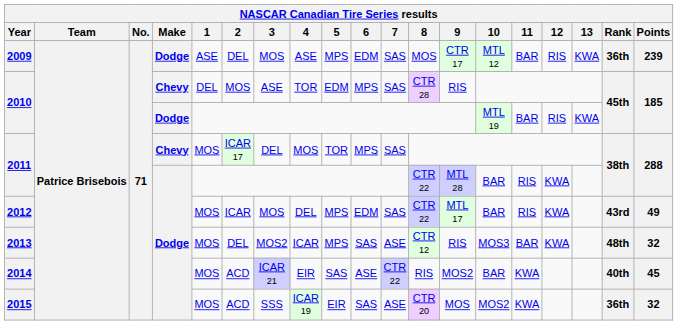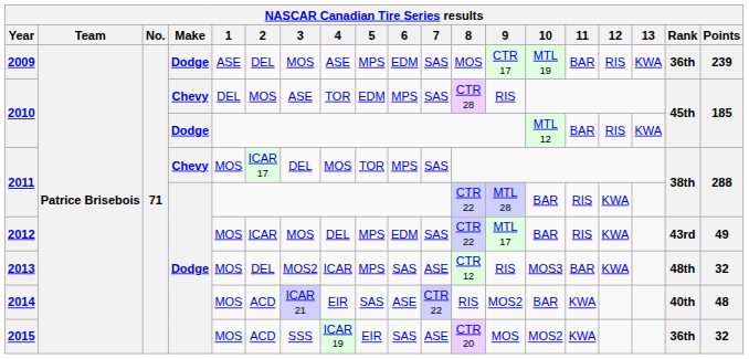 <table class="wikitable" style="text-align:center; font-size:80%">
 <tr>
 <th colspan=45><a href='#'>NASCAR Canadian Tire Series</a> results</th>
 </tr>
 <tr>
 <th>Year</th>
 <th>Team</th>
 <th>No.</th>
 <th>Make</th>
 <th>1</th>
 <th>2</th>
 <th>3</th>
 <th>4</th>
 <th>5</th>
 <th>6</th>
 <th>7</th>
 <th>8</th>
 <th>9</th>
 <th>10</th>
 <th>11</th>
 <th>12</th>
 <th>13</th>
 <th>Rank</th>
 <th>Points</th>
 </tr>
 <tr>
 <th><a href='#'>2009</a></th>
 <th rowspan=9>Patrice Brisebois</th>
 <th rowspan=9>71</th>
 <th><a href='#'>Dodge</a></th>
 <td><a href='#'>ASE</a></td>
 <td><a href='#'>DEL</a></td>
 <td><a href='#'>MOS</a></td>
 <td><a href='#'>ASE</a></td>
 <td><a href='#'>MPS</a></td>
 <td><a href='#'>EDM</a></td>
 <td><a href='#'>SAS</a></td>
 <td><a href='#'>MOS</a></td>
 <td style="background:#DFFFDF;"><a href='#'>CTR</a><br><small>17</small></td>
-<td style="background:#DFFFDF;"><a href='#'>MTL</a><br><small>12</small></td>
+<td style="background:#DFFFDF;"><a href='#'>MTL</a><br><small>19</small></td>
 <td><a href='#'>BAR</a></td>
 <td><a href='#'>RIS</a></td>
 <td><a href='#'>KWA</a></td>
 <th>36th</th>
 <th>239</th>
 </tr>
 <tr>
 <th rowspan=2><a href='#'>2010</a></th>
 <th><a href='#'>Chevy</a></th>
 <td><a href='#'>DEL</a></td>
 <td><a href='#'>MOS</a></td>
 <td><a href='#'>ASE</a></td>
 <td><a href='#'>TOR</a></td>
 <td><a href='#'>EDM</a></td>
 <td><a href='#'>MPS</a></td>
 <td><a href='#'>SAS</a></td>
 <td style="background:#EFCFFF;"><a href='#'>CTR</a><br><small>28</small></td>
 <td><a href='#'>RIS</a></td>
 <td colspan=4></td>
 <th rowspan=2>45th</th>
 <th rowspan=2>185</th>
 </tr>
 <tr>
 <th><a href='#'>Dodge</a></th>
 <td colspan=9></td>
-<td style="background:#DFFFDF;"><a href='#'>MTL</a><br><small>19</small></td>
+<td style="background:#DFFFDF;"><a href='#'>MTL</a><br><small>12</small></td>
 <td><a href='#'>BAR</a></td>
 <td><a href='#'>RIS</a></td>
 <td><a href='#'>KWA</a></td>
 </tr>
 <tr>
 <th rowspan=2><a href='#'>2011</a></th>
 <th><a href='#'>Chevy</a></th>
 <td><a href='#'>MOS</a></td>
 <td style="background:#DFFFDF;"><a href='#'>ICAR</a><br><small>17</small></td>
 <td><a href='#'>DEL</a></td>
 <td><a href='#'>MOS</a></td>
 <td><a href='#'>TOR</a></td>
 <td><a href='#'>MPS</a></td>
 <td><a href='#'>SAS</a></td>
 <td colspan=6></td>
 <th rowspan=2>38th</th>
 <th rowspan=2>288</th>
 </tr>
 <tr>
 <th rowspan=5><a href='#'>Dodge</a></th>
 <td colspan=7></td>
 <td style="background:#CFCFFF;"><a href='#'>CTR</a><br><small>22</small></td>
 <td style="background:#CFCFFF;"><a href='#'>MTL</a><br><small>28</small></td>
 <td><a href='#'>BAR</a></td>
 <td><a href='#'>RIS</a></td>
 <td><a href='#'>KWA</a></td>
 <td></td>
 </tr>
 <tr>
 <th><a href='#'>2012</a></th>
 <td><a href='#'>MOS</a></td>
 <td><a href='#'>ICAR</a></td>
 <td><a href='#'>MOS</a></td>
 <td><a href='#'>DEL</a></td>
 <td><a href='#'>MPS</a></td>
 <td><a href='#'>EDM</a></td>
 <td><a href='#'>SAS</a></td>
 <td style="background:#CFCFFF;"><a href='#'>CTR</a><br><small>22</small></td>
 <td style="background:#DFFFDF;"><a href='#'>MTL</a><br><small>17</small></td>
 <td><a href='#'>BAR</a></td>
 <td><a href='#'>RIS</a></td>
 <td><a href='#'>KWA</a></td>
 <td></td>
 <th>43rd</th>
 <th>49</th>
 </tr>
 <tr>
 <th><a href='#'>2013</a></th>
 <td><a href='#'>MOS</a></td>
 <td><a href='#'>DEL</a></td>
 <td><a href='#'>MOS2</a></td>
 <td><a href='#'>ICAR</a></td>
 <td><a href='#'>MPS</a></td>
 <td><a href='#'>SAS</a></td>
 <td><a href='#'>ASE</a></td>
 <td style="background:#DFFFDF;"><a href='#'>CTR</a><br><small>12</small></td>
 <td><a href='#'>RIS</a></td>
 <td><a href='#'>MOS3</a></td>
 <td><a href='#'>BAR</a></td>
 <td><a href='#'>KWA</a></td>
 <td></td>
 <th>48th</th>
 <th>32</th>
 </tr>
 <tr>
 <th><a href='#'>2014</a></th>
 <td><a href='#'>MOS</a></td>
 <td><a href='#'>ACD</a></td>
 <td style="background:#CFCFFF;"><a href='#'>ICAR</a><br><small>21</small></td>
 <td><a href='#'>EIR</a></td>
 <td><a href='#'>SAS</a></td>
 <td><a href='#'>ASE</a></td>
 <td style="background:#CFCFFF;"><a href='#'>CTR</a><br><small>22</small></td>
 <td><a href='#'>RIS</a></td>
 <td><a href='#'>MOS2</a></td>
 <td><a href='#'>BAR</a></td>
 <td><a href='#'>KWA</a></td>
 <td></td>
 <td></td>
 <th>40th</th>
-<th>45</th>
+<th>48</th>
 </tr>
 <tr>
 <th><a href='#'>2015</a></th>
 <td><a href='#'>MOS</a></td>
 <td><a href='#'>ACD</a></td>
 <td><a href='#'>SSS</a></td>
 <td style="background:#DFFFDF;"><a href='#'>ICAR</a><br><small>19</small></td>
 <td><a href='#'>EIR</a></td>
 <td><a href='#'>SAS</a></td>
 <td><a href='#'>ASE</a></td>
 <td style="background:#EFCFFF;"><a href='#'>CTR</a><br><small>20</small></td>
 <td><a href='#'>MOS</a></td>
 <td><a href='#'>MOS2</a></td>
 <td><a href='#'>KWA</a></td>
 <td></td>
 <td></td>
 <th>36th</th>
 <th>32</th>
 </tr>
 </table>
